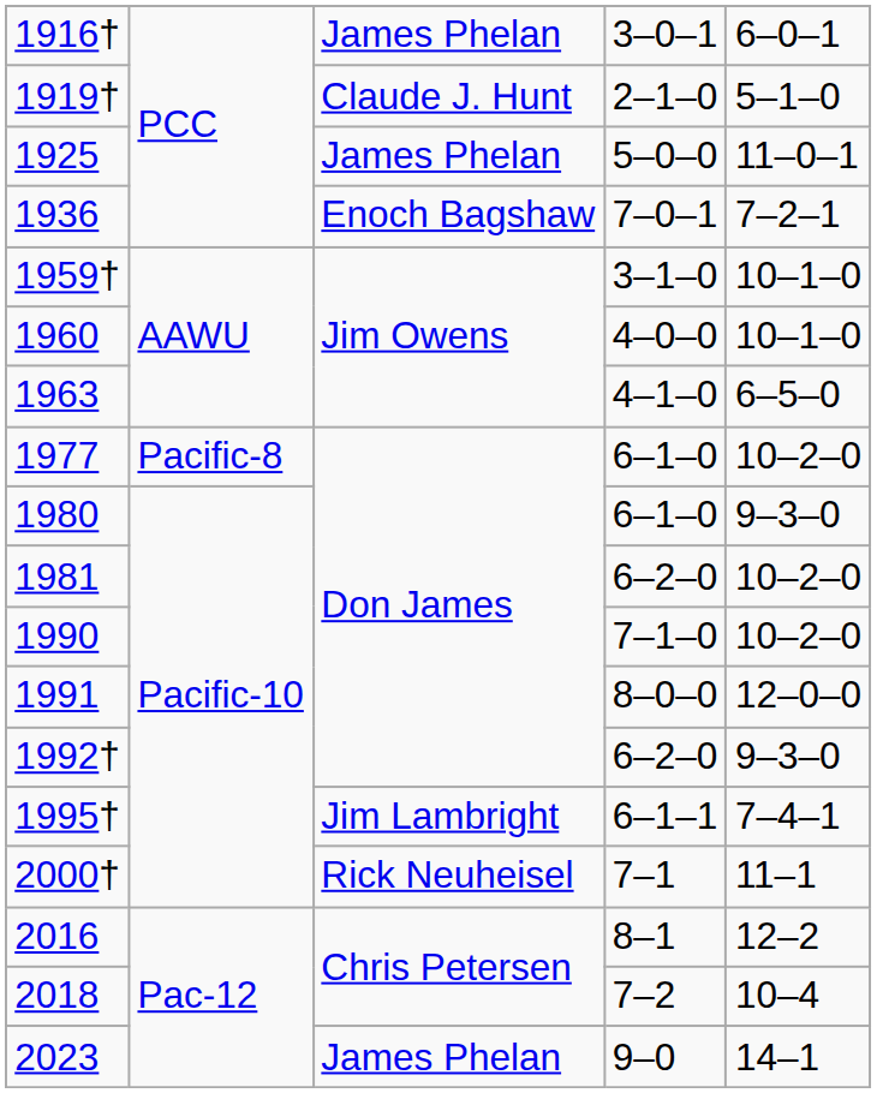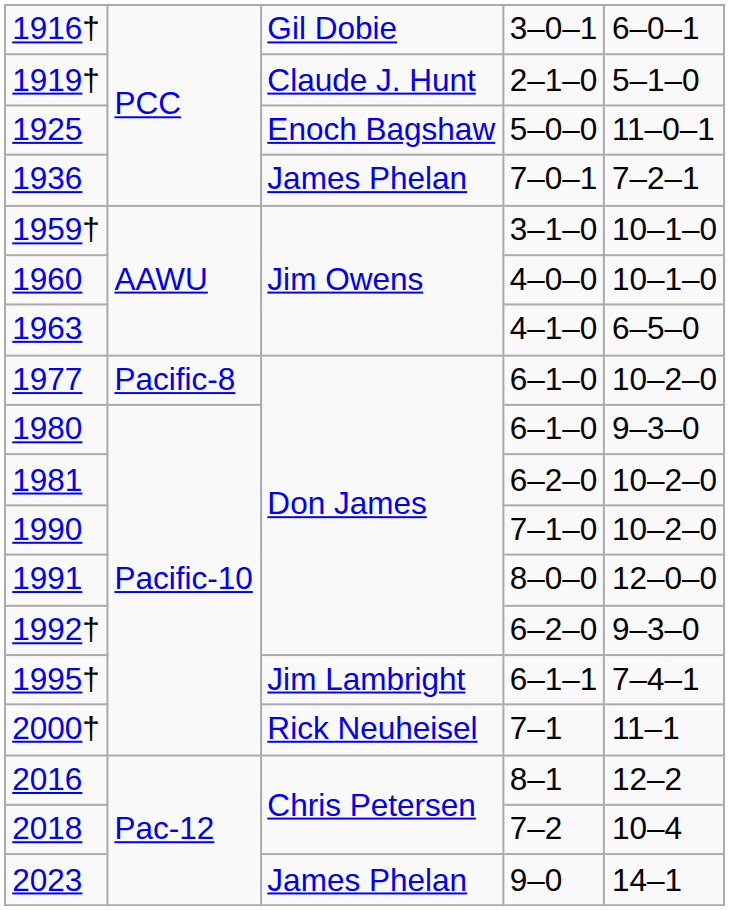 <table class="wikitable">
 <tr>
 </tr>
 <tr>
 <td><a href='#'>1916</a>†</td>
 <td rowspan="4"><a href='#'>PCC</a></td>
-<td><a href='#'>James Phelan</a></td>
+<td><a href='#'>Gil Dobie</a></td>
 <td>3–0–1</td>
 <td>6–0–1</td>
 </tr>
 <tr>
 <td><a href='#'>1919</a>†</td>
 <td><a href='#'>Claude J. Hunt</a></td>
 <td>2–1–0</td>
 <td>5–1–0</td>
 </tr>
 <tr>
 <td><a href='#'>1925</a></td>
-<td><a href='#'>James Phelan</a></td>
+<td><a href='#'>Enoch Bagshaw</a></td>
 <td>5–0–0</td>
 <td>11–0–1</td>
 </tr>
 <tr>
 <td><a href='#'>1936</a></td>
-<td><a href='#'>Enoch Bagshaw</a></td>
+<td><a href='#'>James Phelan</a></td>
 <td>7–0–1</td>
 <td>7–2–1</td>
 </tr>
 <tr>
 <td><a href='#'>1959</a>†</td>
 <td rowspan="3"><a href='#'>AAWU</a></td>
 <td rowspan="3"><a href='#'>Jim Owens</a></td>
 <td>3–1–0</td>
 <td>10–1–0</td>
 </tr>
 <tr>
 <td><a href='#'>1960</a></td>
 <td>4–0–0</td>
 <td>10–1–0</td>
 </tr>
 <tr>
 <td><a href='#'>1963</a></td>
 <td>4–1–0</td>
 <td>6–5–0</td>
 </tr>
 <tr>
 <td><a href='#'>1977</a></td>
 <td><a href='#'>Pacific-8</a></td>
 <td rowspan="6"><a href='#'>Don James</a></td>
 <td>6–1–0</td>
 <td>10–2–0</td>
 </tr>
 <tr>
 <td><a href='#'>1980</a></td>
 <td rowspan="7"><a href='#'>Pacific-10</a></td>
 <td>6–1–0</td>
 <td>9–3–0</td>
 </tr>
 <tr>
 <td><a href='#'>1981</a></td>
 <td>6–2–0</td>
 <td>10–2–0</td>
 </tr>
 <tr>
 <td><a href='#'>1990</a></td>
 <td>7–1–0</td>
 <td>10–2–0</td>
 </tr>
 <tr>
 <td><a href='#'>1991</a></td>
 <td>8–0–0</td>
 <td>12–0–0</td>
 </tr>
 <tr>
 <td><a href='#'>1992</a>†</td>
 <td>6–2–0</td>
 <td>9–3–0</td>
 </tr>
 <tr>
 <td><a href='#'>1995</a>†</td>
 <td><a href='#'>Jim Lambright</a></td>
 <td>6–1–1</td>
 <td>7–4–1</td>
 </tr>
 <tr>
 <td><a href='#'>2000</a>†</td>
 <td><a href='#'>Rick Neuheisel</a></td>
 <td>7–1</td>
 <td>11–1</td>
 </tr>
 <tr>
 <td><a href='#'>2016</a></td>
 <td rowspan="3"><a href='#'>Pac-12</a></td>
 <td rowspan="2"><a href='#'>Chris Petersen</a></td>
 <td>8–1</td>
 <td>12–2</td>
 </tr>
 <tr>
 <td><a href='#'>2018</a></td>
 <td>7–2</td>
 <td>10–4</td>
 </tr>
 <tr>
 <td><a href='#'>2023</a></td>
 <td><a href='#'>James Phelan</a></td>
 <td>9–0</td>
 <td>14–1</td>
 </tr>
 </table>
